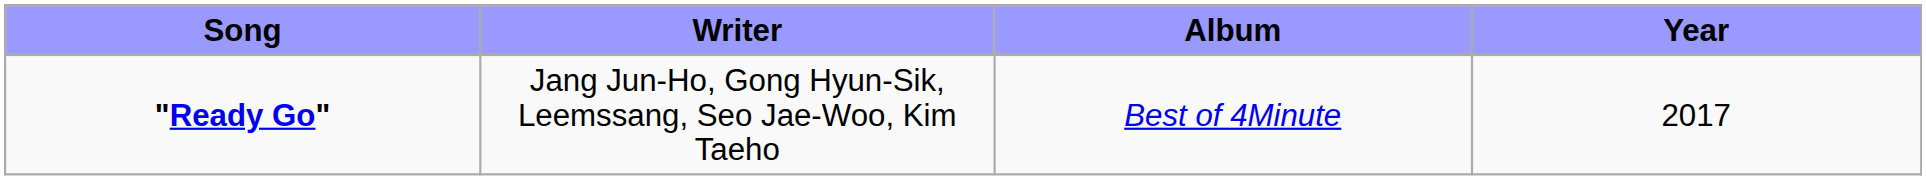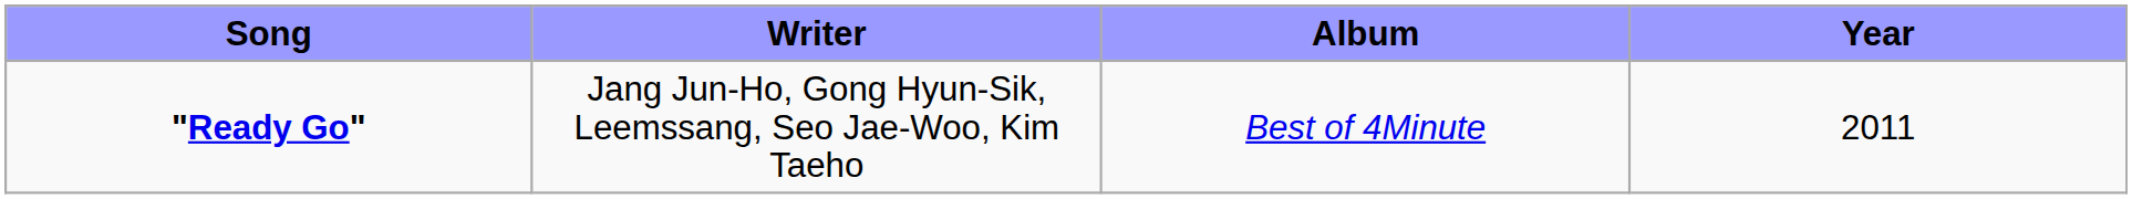 <table class="wikitable" style="margin:0.5em auto; clear:both; font-size:.9em; text-align:center; width:100%">
 <tr>
 <th width="500" style="background: #99F;">Song</th>
 <th width="500" style="background: #99F;">Writer</th>
 <th width="500" style="background: #99F;">Album</th>
 <th width="500" style="background: #99F;">Year</th>
 </tr>
 <tr>
 <td><strong>"<a href='#'>Ready Go</a>"</strong></td>
 <td>Jang Jun-Ho, Gong Hyun-Sik, Leemssang, Seo Jae-Woo, Kim Taeho</td>
 <td><em><a href='#'>Best of 4Minute</a></em></td>
-<td>2017</td>
+<td>2011</td>
 </tr>
 </table>
